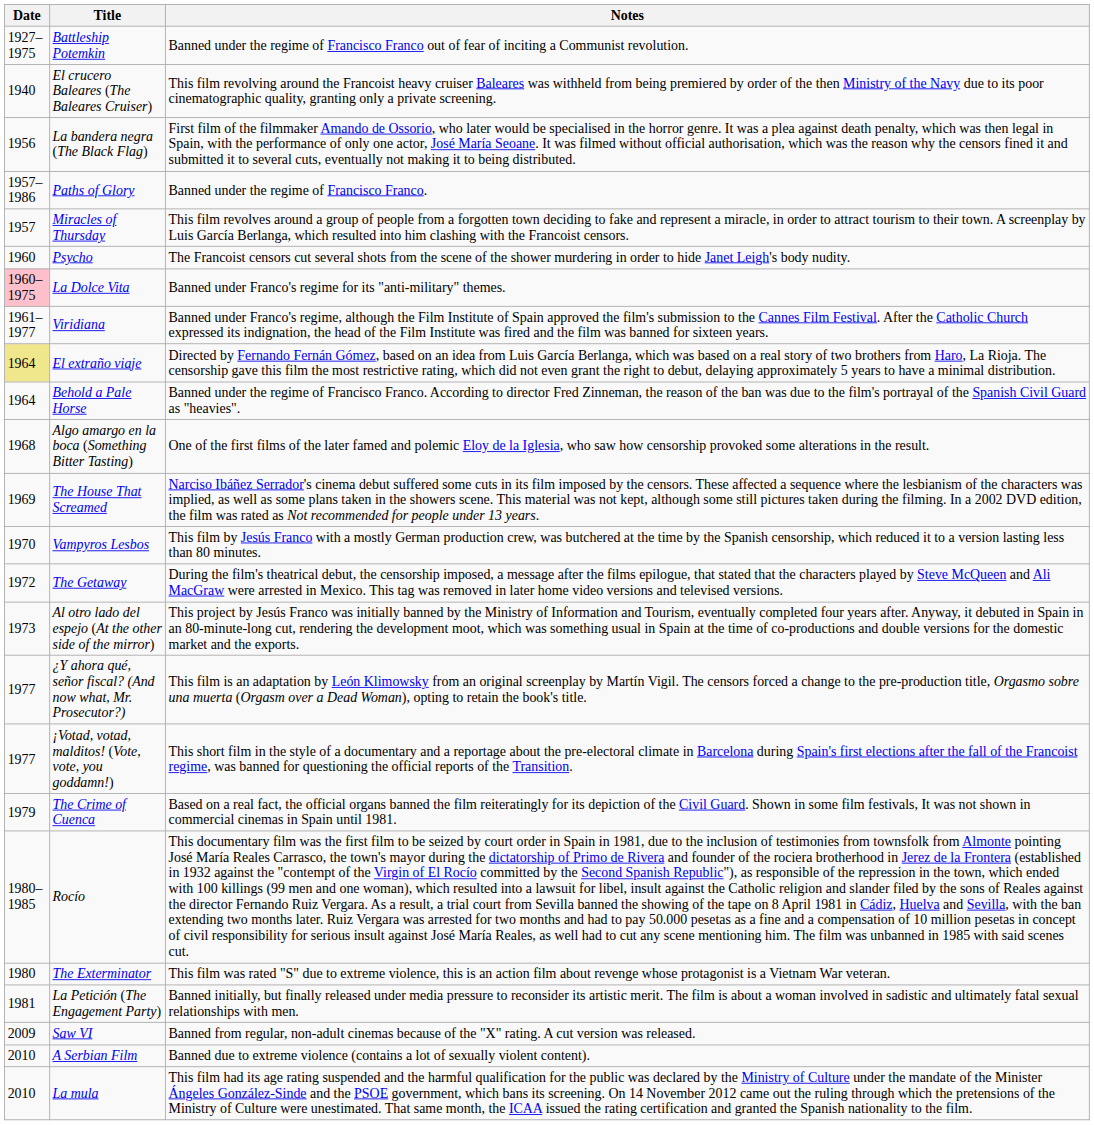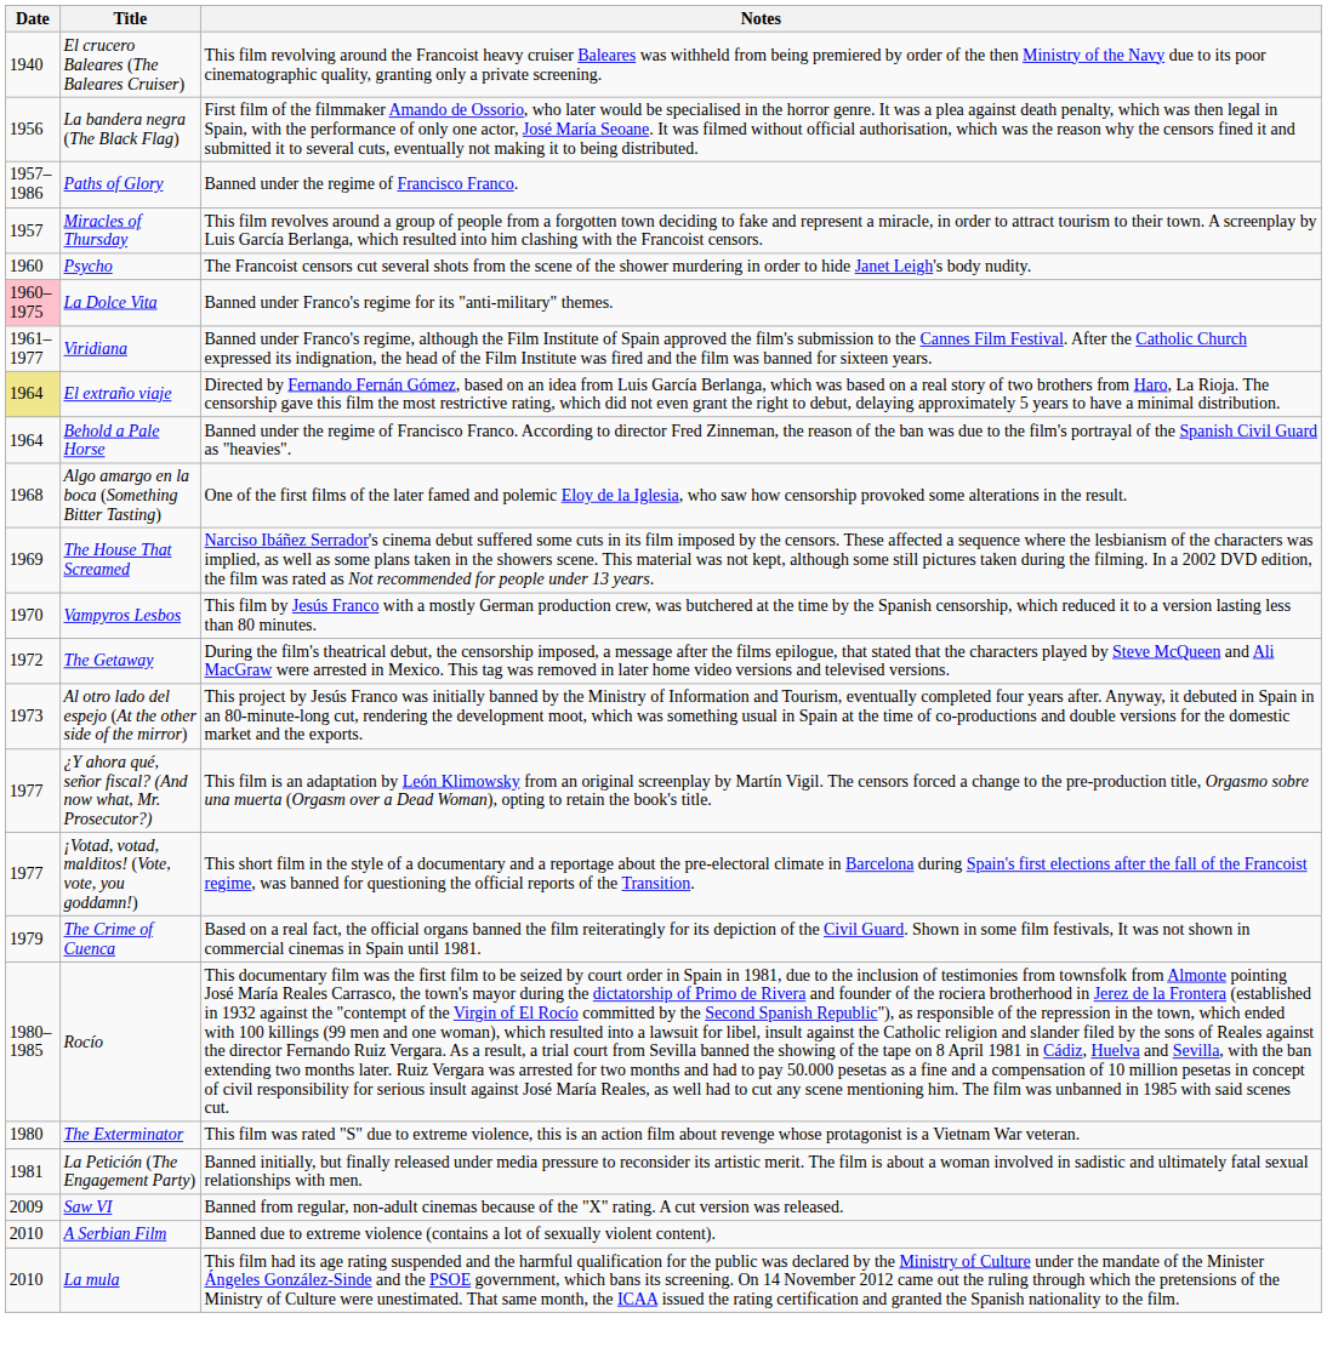 <table class="wikitable sortable">
 <tr>
 <th>Date</th>
 <th>Title</th>
 <th>Notes</th>
-</tr>
-<tr>
-<td>1927–1975</td>
-<td><em><a href='#'>Battleship Potemkin</a></em></td>
-<td>Banned under the regime of <a href='#'>Francisco Franco</a> out of fear of inciting a Communist revolution.</td>
 </tr>
 <tr>
 <td>1940</td>
 <td><em>El crucero Baleares</em> (<em>The Baleares Cruiser</em>)</td>
 <td>This film revolving around the Francoist heavy cruiser <a href='#'>Baleares</a> was withheld from being premiered by order of the then <a href='#'>Ministry of the Navy</a> due to its poor cinematographic quality, granting only a private screening.</td>
 </tr>
 <tr>
 <td>1956</td>
 <td><em>La bandera negra</em> (<em>The Black Flag</em>)</td>
 <td>First film of the filmmaker <a href='#'>Amando de Ossorio</a>, who later would be specialised in the horror genre. It was a plea against death penalty, which was then legal in Spain, with the performance of only one actor, <a href='#'>José María Seoane</a>. It was filmed without official authorisation, which was the reason why the censors fined it and submitted it to several cuts, eventually not making it to being distributed.</td>
 </tr>
 <tr>
 <td>1957–1986</td>
 <td><em><a href='#'>Paths of Glory</a></em></td>
 <td>Banned under the regime of <a href='#'>Francisco Franco</a>.</td>
 </tr>
 <tr>
 <td>1957</td>
 <td><em><a href='#'>Miracles of Thursday</a></em></td>
 <td>This film revolves around a group of people from a forgotten town deciding to fake and represent a miracle, in order to attract tourism to their town. A screenplay by Luis García Berlanga, which resulted into him clashing with the Francoist censors.</td>
 </tr>
 <tr>
 <td>1960</td>
 <td><a href='#'><em>Psycho</em></a></td>
 <td>The Francoist censors cut several shots from the scene of the shower murdering in order to hide <a href='#'>Janet Leigh</a>'s body nudity.</td>
 </tr>
 <tr>
 <td style="background: pink;">1960–1975</td>
 <td><em><a href='#'>La Dolce Vita</a></em></td>
 <td>Banned under Franco's regime for its "anti-military" themes.</td>
 </tr>
 <tr>
 <td>1961–1977</td>
 <td><em><a href='#'>Viridiana</a></em></td>
 <td>Banned under Franco's regime, although the Film Institute of Spain approved the film's submission to the <a href='#'>Cannes Film Festival</a>. After the <a href='#'>Catholic Church</a> expressed its indignation, the head of the Film Institute was fired and the film was banned for sixteen years.</td>
 </tr>
 <tr>
 <td style="background: khaki;">1964</td>
 <td><em><a href='#'>El extraño viaje</a></em></td>
 <td>Directed by <a href='#'>Fernando Fernán Gómez</a>, based on an idea from Luis García Berlanga, which was based on a real story of two brothers from <a href='#'>Haro</a>, La Rioja. The censorship gave this film the most restrictive rating, which did not even grant the right to debut, delaying approximately 5 years to have a minimal distribution.</td>
 </tr>
 <tr>
 <td>1964</td>
 <td><a href='#'><em>Behold a Pale Horse</em></a></td>
 <td>Banned under the regime of Francisco Franco. According to director Fred Zinneman, the reason of the ban was due to the film's portrayal of the <a href='#'>Spanish Civil Guard</a> as "heavies".</td>
 </tr>
 <tr>
 <td>1968</td>
 <td><em>Algo amargo en la boca</em> (<em>Something Bitter Tasting</em>)</td>
 <td>One of the first films of the later famed and polemic <a href='#'>Eloy de la Iglesia</a>, who saw how censorship provoked some alterations in the result.</td>
 </tr>
 <tr>
 <td>1969</td>
 <td><a href='#'><em>The House That Screamed</em></a></td>
 <td><a href='#'>Narciso Ibáñez Serrador</a>'s cinema debut suffered some cuts in its film imposed by the censors. These affected a sequence where the lesbianism of the characters was implied, as well as some plans taken in the showers scene. This material was not kept, although some still pictures taken during the filming. In a 2002 DVD edition, the film was rated as <em>Not recommended for people under 13 years</em>.</td>
 </tr>
 <tr>
 <td>1970</td>
 <td><em><a href='#'>Vampyros Lesbos</a></em></td>
 <td>This film by <a href='#'>Jesús Franco</a> with a mostly German production crew, was butchered at the time by the Spanish censorship, which reduced it to a version lasting less than 80 minutes.</td>
 </tr>
 <tr>
 <td>1972</td>
 <td><a href='#'><em>The Getaway</em></a></td>
 <td>During the film's theatrical debut, the censorship imposed, a message after the films epilogue, that stated that the characters played by <a href='#'>Steve McQueen</a> and <a href='#'>Ali MacGraw</a> were arrested in Mexico. This tag was removed in later home video versions and televised versions.</td>
 </tr>
 <tr>
 <td>1973</td>
 <td><em>Al otro lado del espejo</em> (<em>At the other side of the mirror</em>)</td>
 <td>This project by Jesús Franco was initially banned by the Ministry of Information and Tourism, eventually completed four years after. Anyway, it debuted in Spain in an 80-minute-long cut, rendering the development moot, which was something usual in Spain at the time of co-productions and double versions for the domestic market and the exports.</td>
 </tr>
 <tr>
 <td>1977</td>
 <td><em>¿Y ahora qué, señor fiscal? (And now what, Mr. Prosecutor?)</em></td>
 <td>This film is an adaptation by <a href='#'>León Klimowsky</a> from an original screenplay by Martín Vigil. The censors forced a change to the pre-production title, <em>Orgasmo sobre una muerta</em> (<em>Orgasm over a Dead Woman</em>), opting to retain the book's title.</td>
 </tr>
 <tr>
 <td>1977</td>
 <td><em>¡Votad, votad, malditos!</em> (<em>Vote, vote, you goddamn!</em>)</td>
 <td>This short film in the style of a documentary and a reportage about the pre-electoral climate in <a href='#'>Barcelona</a> during <a href='#'>Spain's first elections after the fall of the Francoist regime</a>, was banned for questioning the official reports of the <a href='#'>Transition</a>.</td>
 </tr>
 <tr>
 <td>1979</td>
 <td><em><a href='#'>The Crime of Cuenca</a></em></td>
 <td>Based on a real fact, the official organs banned the film reiteratingly for its depiction of the <a href='#'>Civil Guard</a>. Shown in some film festivals, It was not shown in commercial cinemas in Spain until 1981.</td>
 </tr>
 <tr>
 <td>1980–1985</td>
 <td><em>Rocío</em></td>
 <td>This documentary film was the first film to be seized by court order in Spain in 1981, due to the inclusion of testimonies from townsfolk from <a href='#'>Almonte</a> pointing José María Reales Carrasco, the town's mayor during the <a href='#'>dictatorship of Primo de Rivera</a> and founder of the rociera brotherhood in <a href='#'>Jerez de la Frontera</a> (established in 1932 against the "contempt of the <a href='#'>Virgin of El Rocío</a> committed by the <a href='#'>Second Spanish Republic</a>"), as responsible of the repression in the town, which ended with 100 killings (99 men and one woman), which resulted into a lawsuit for libel, insult against the Catholic religion and slander filed by the sons of Reales against the director Fernando Ruiz Vergara. As a result, a trial court from Sevilla banned the showing of the tape on 8 April 1981 in <a href='#'>Cádiz</a>, <a href='#'>Huelva</a> and <a href='#'>Sevilla</a>, with the ban extending two months later. Ruiz Vergara was arrested for two months and had to pay 50.000 pesetas as a fine and a compensation of 10 million pesetas in concept of civil responsibility for serious insult against José María Reales, as well had to cut any scene mentioning him. The film was unbanned in 1985 with said scenes cut.</td>
 </tr>
 <tr>
 <td>1980</td>
 <td><em><a href='#'>The Exterminator</a></em></td>
 <td>This film was rated "S" due to extreme violence, this is an action film about revenge whose protagonist is a Vietnam War veteran.</td>
 </tr>
 <tr>
 <td>1981</td>
 <td><em>La Petición</em> (<em>The Engagement Party</em>)</td>
 <td>Banned initially, but finally released under media pressure to reconsider its artistic merit. The film is about a woman involved in sadistic and ultimately fatal sexual relationships with men.</td>
 </tr>
 <tr>
 <td>2009</td>
 <td><em><a href='#'>Saw VI</a></em></td>
 <td>Banned from regular, non-adult cinemas because of the "X" rating. A cut version was released.</td>
 </tr>
 <tr>
 <td>2010</td>
 <td><em><a href='#'>A Serbian Film</a></em></td>
 <td>Banned due to extreme violence (contains a lot of sexually violent content).</td>
 </tr>
 <tr>
 <td>2010</td>
 <td><em><a href='#'>La mula</a></em></td>
 <td>This film had its age rating suspended and the harmful qualification for the public was declared by the <a href='#'>Ministry of Culture</a> under the mandate of the Minister <a href='#'>Ángeles González-Sinde</a> and the <a href='#'>PSOE</a> government, which bans its screening. On 14 November 2012 came out the ruling through which the pretensions of the Ministry of Culture were unestimated. That same month, the <a href='#'>ICAA</a> issued the rating certification and granted the Spanish nationality to the film.</td>
 </tr>
 </table>
